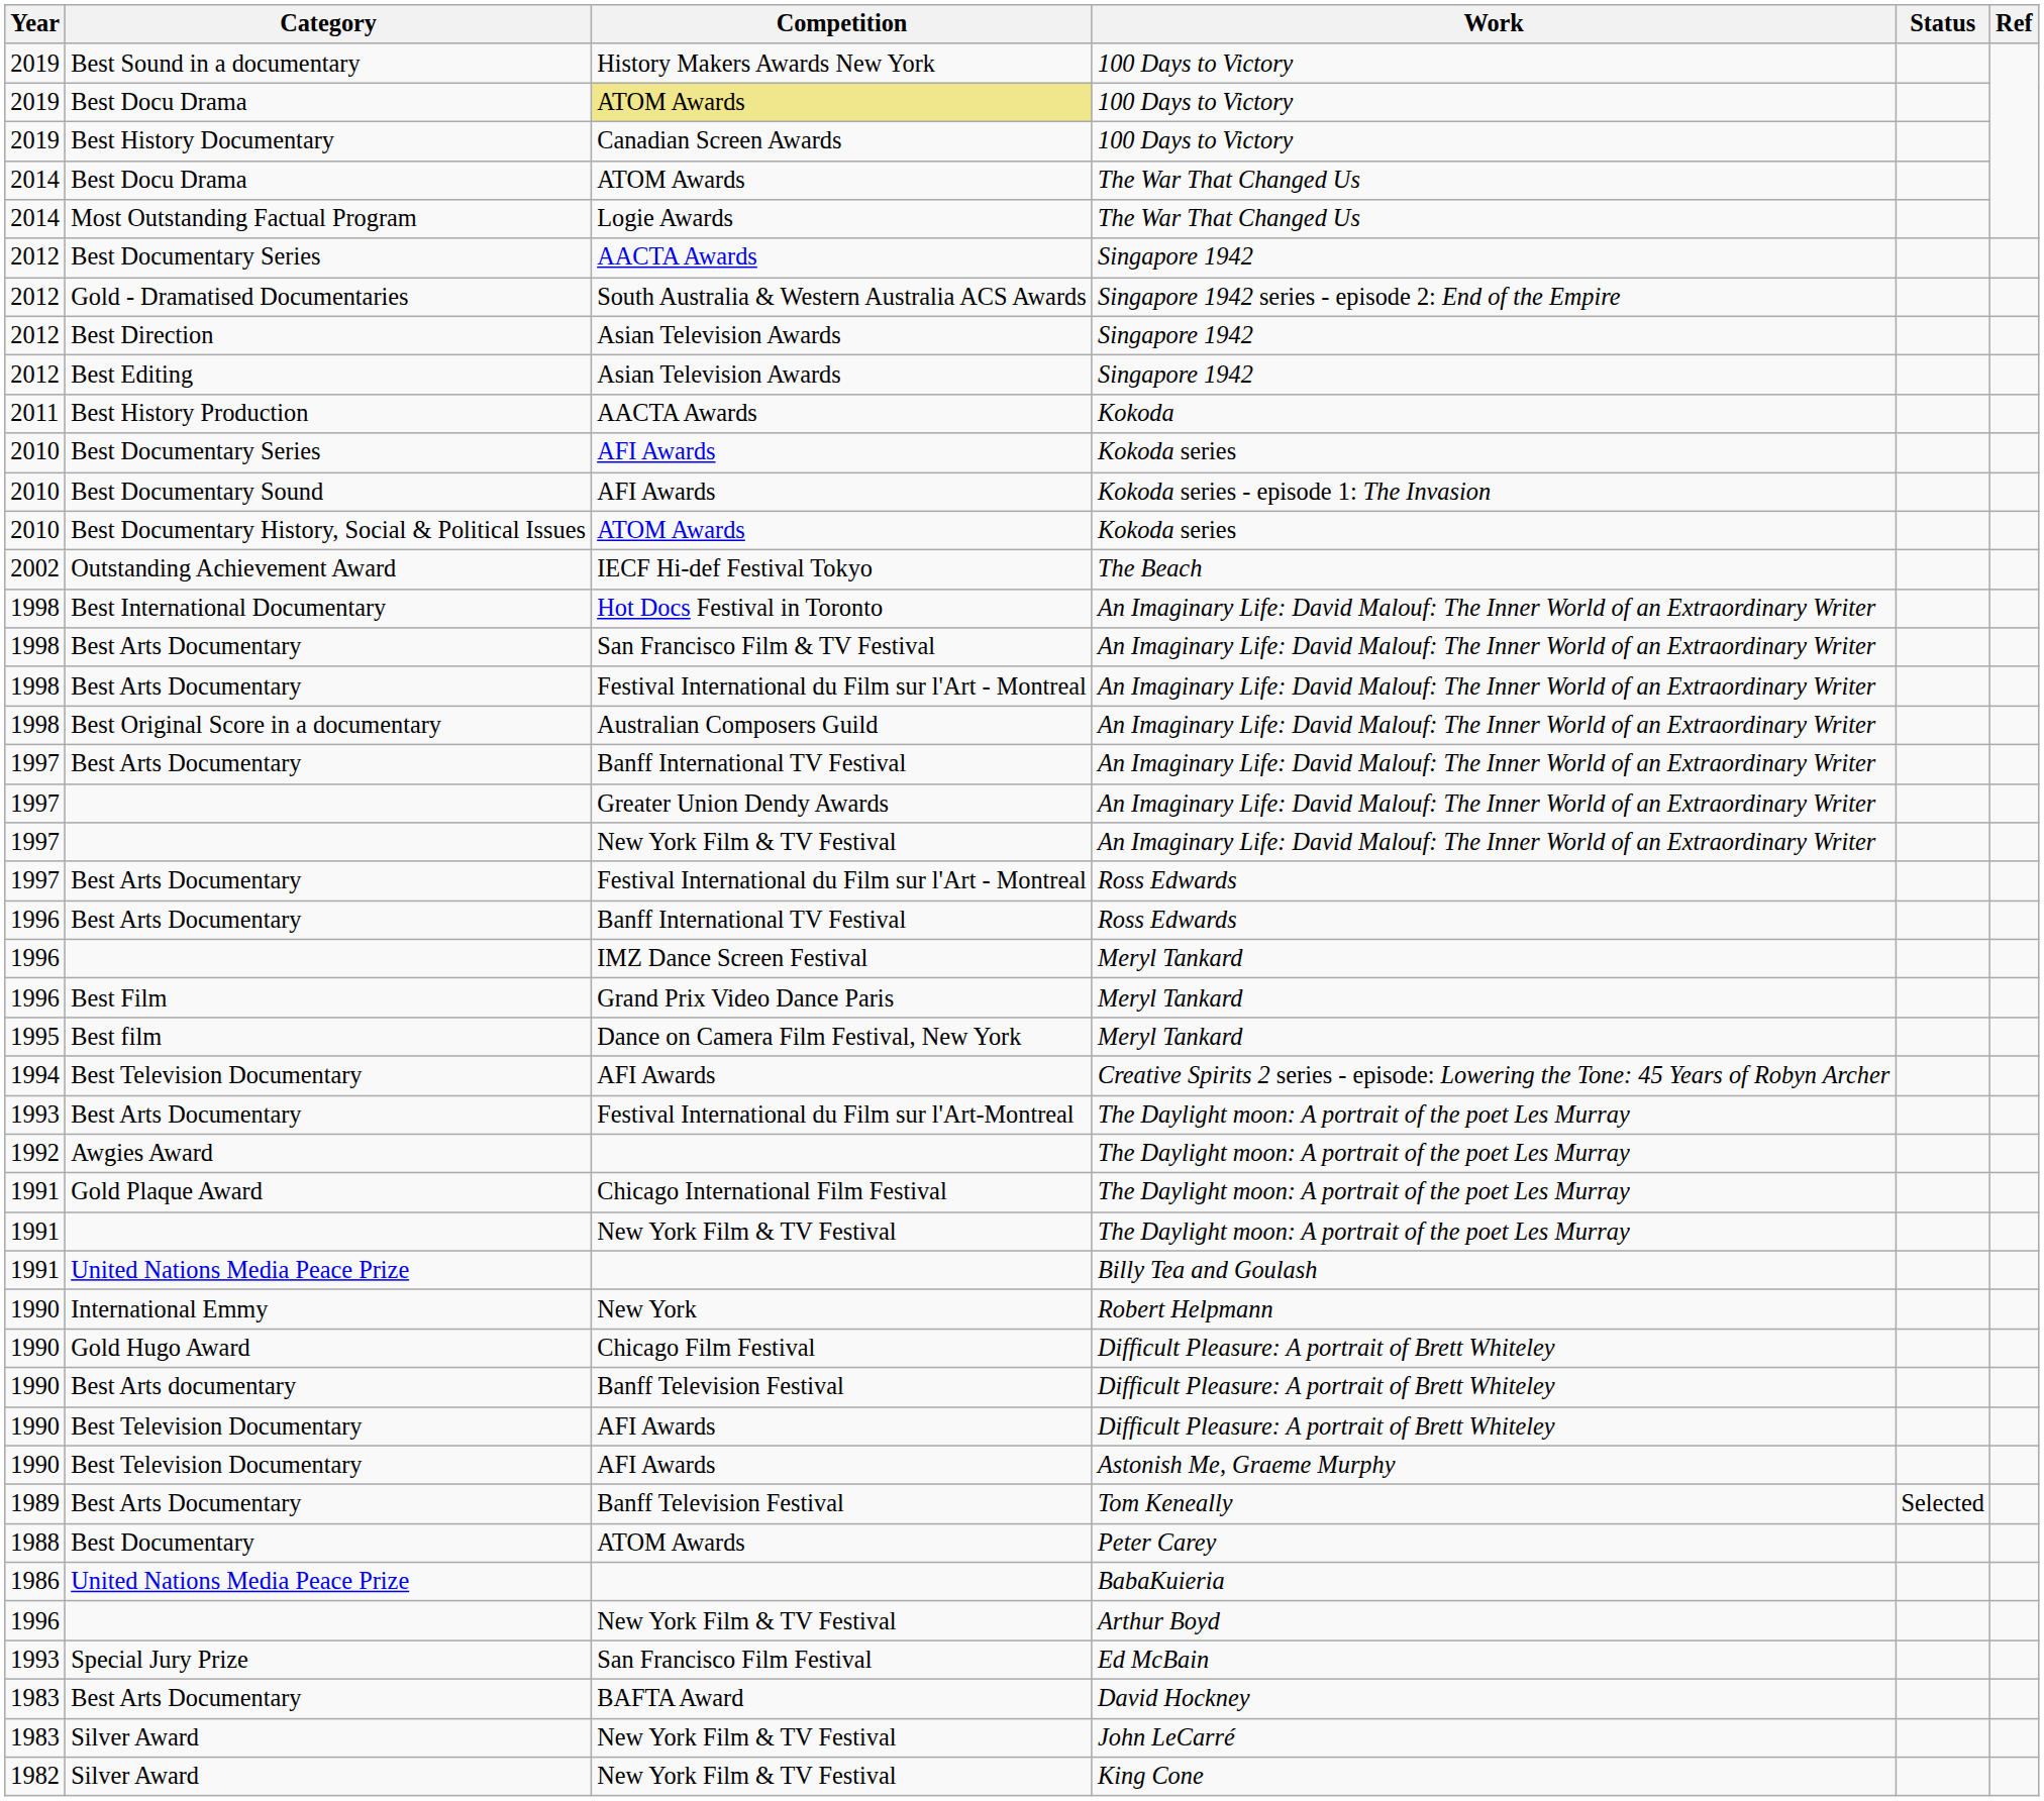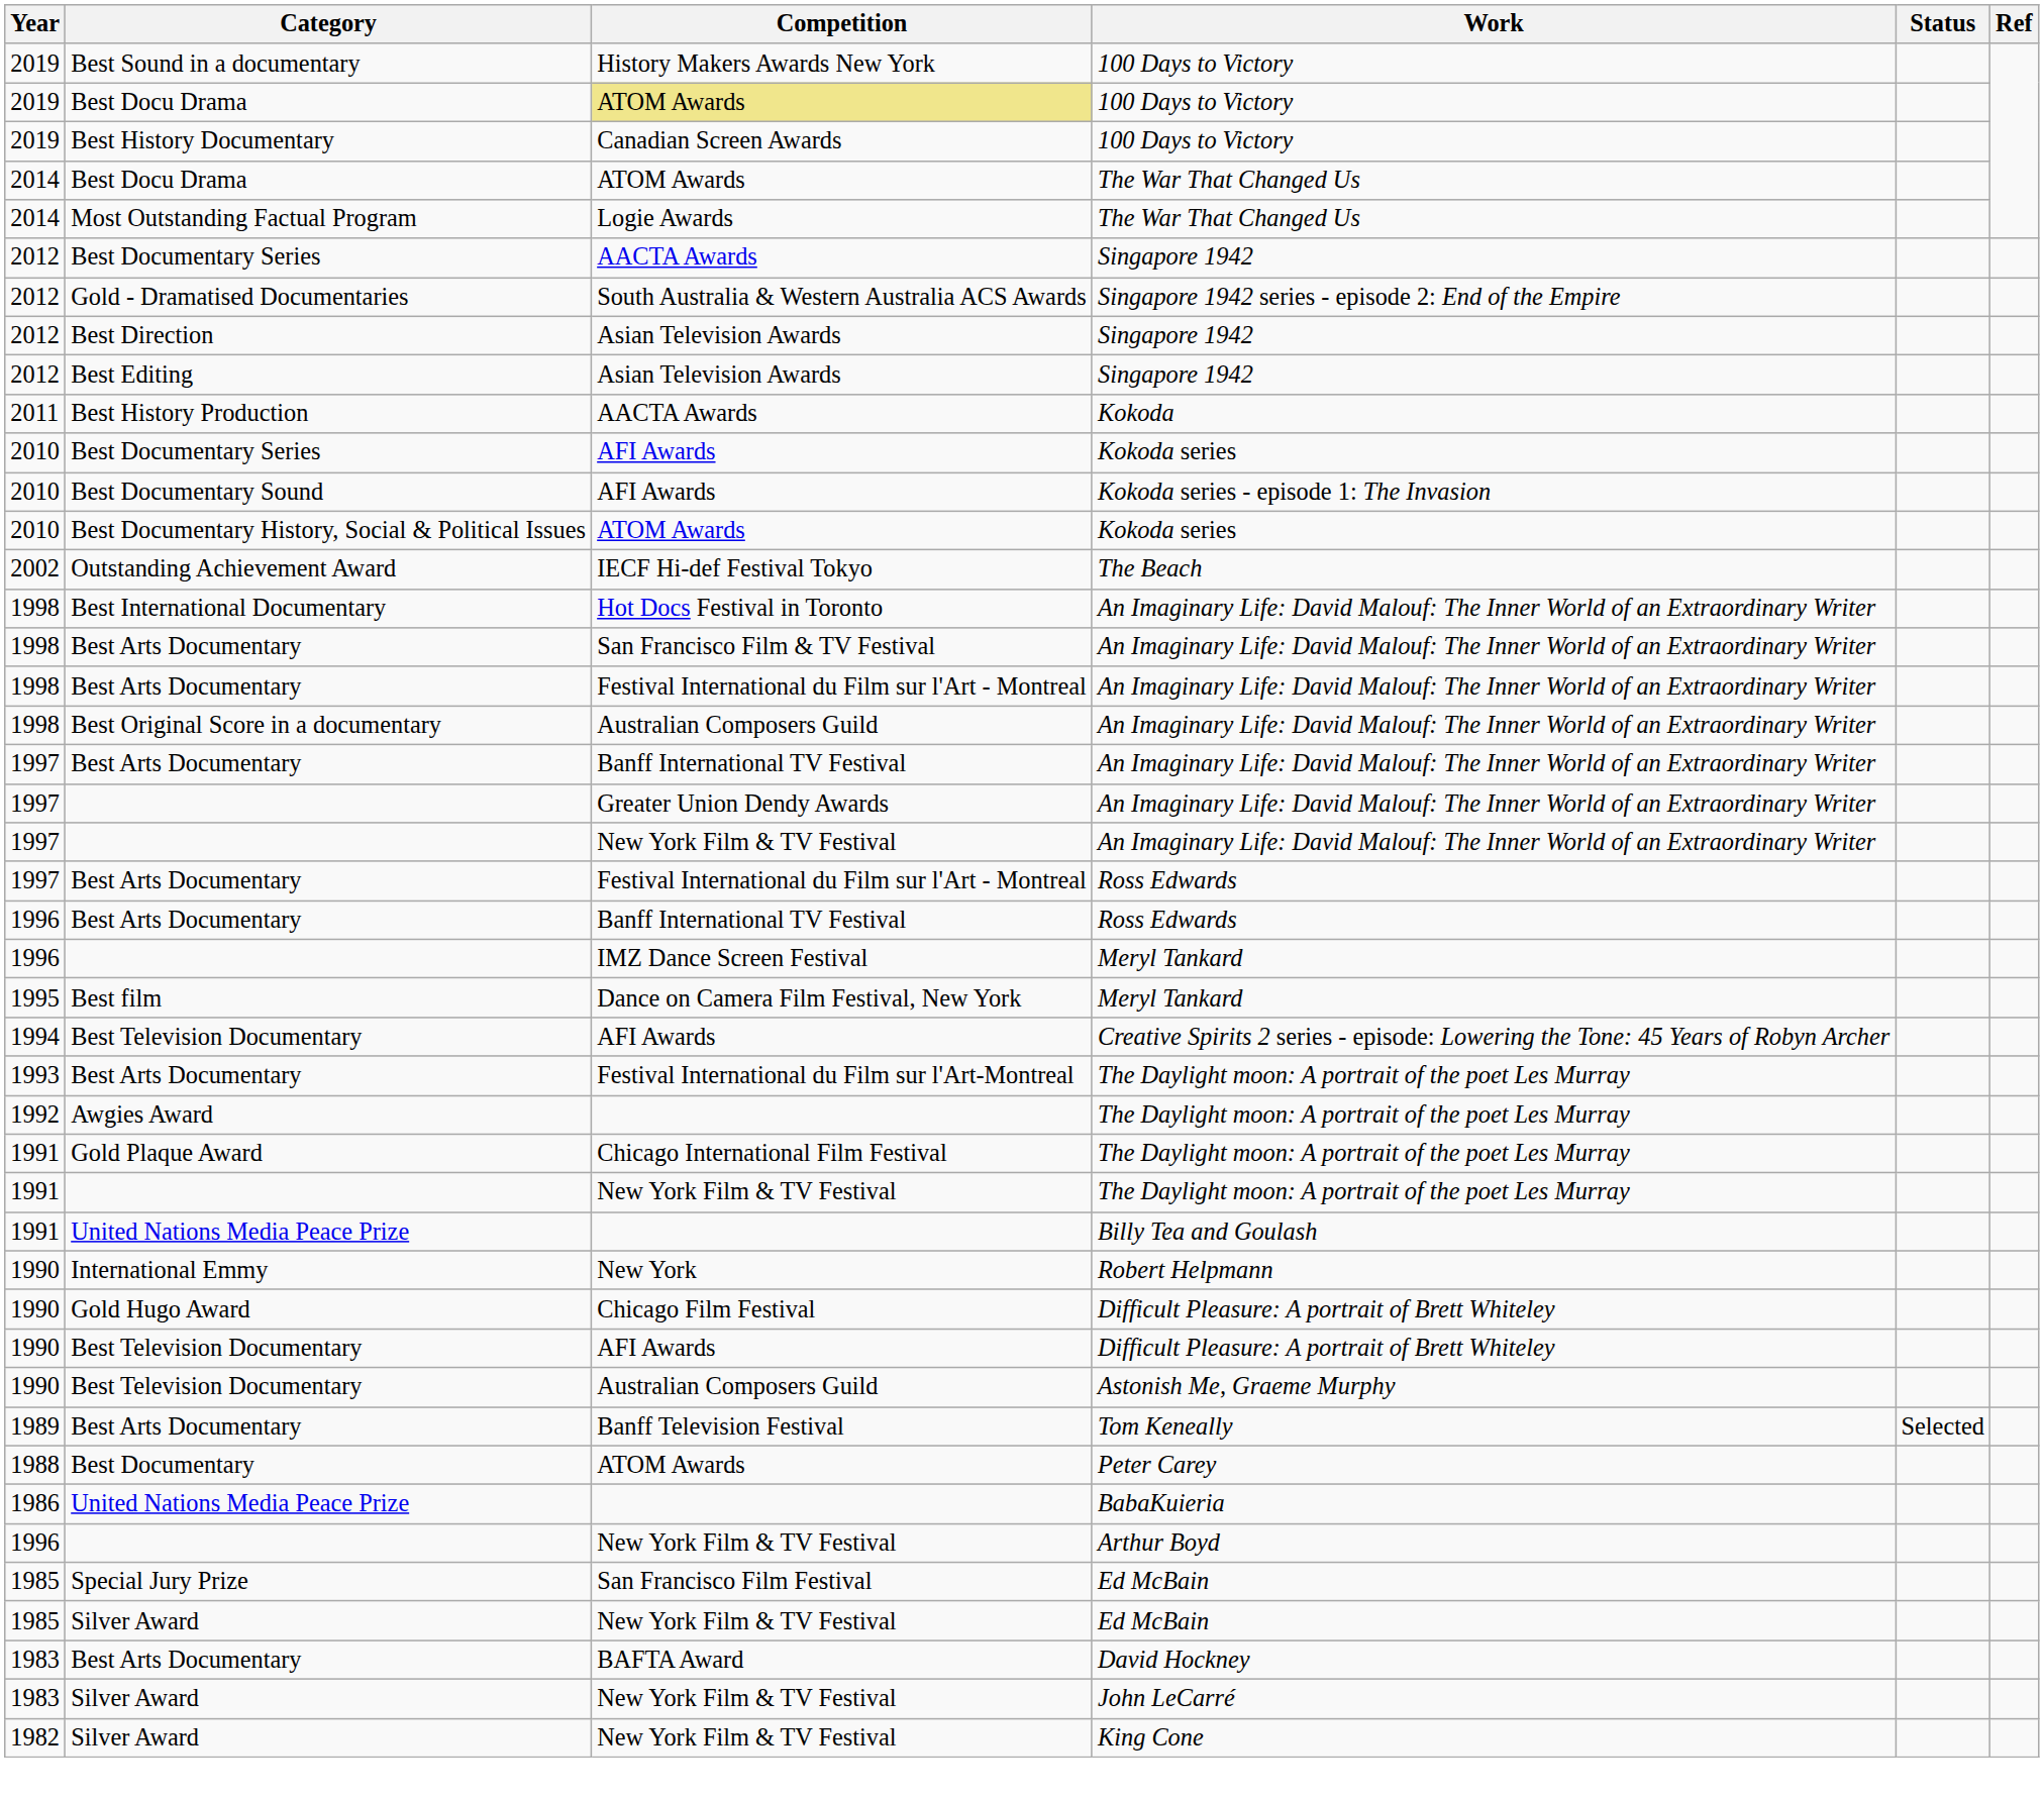 <table class="wikitable sortable">
 <tr>
 <th>Year</th>
 <th>Category</th>
 <th>Competition</th>
 <th>Work</th>
 <th>Status</th>
 <th>Ref</th>
 </tr>
 <tr>
 <td>2019</td>
 <td>Best Sound in a documentary</td>
 <td>History Makers Awards New York</td>
 <td><em>100 Days to Victory</em></td>
 <td></td>
 </tr>
 <tr>
 <td>2019</td>
 <td>Best Docu Drama</td>
 <td style="background: khaki;">ATOM Awards</td>
 <td><em>100 Days to Victory</em></td>
 <td></td>
 </tr>
 <tr>
 <td>2019</td>
 <td>Best History Documentary</td>
 <td>Canadian Screen Awards</td>
 <td><em>100 Days to Victory</em></td>
 <td></td>
 </tr>
 <tr>
 <td>2014</td>
 <td>Best Docu Drama</td>
 <td>ATOM Awards</td>
 <td><em>The War That Changed Us</em></td>
 <td></td>
 </tr>
 <tr>
 <td>2014</td>
 <td>Most Outstanding Factual Program</td>
 <td>Logie Awards</td>
 <td><em>The War That Changed Us</em></td>
 <td></td>
 </tr>
 <tr>
 <td>2012</td>
 <td>Best Documentary Series</td>
 <td><a href='#'>AACTA Awards</a></td>
 <td><em>Singapore 1942</em></td>
 <td></td>
 <td></td>
 </tr>
 <tr>
 <td>2012</td>
 <td>Gold - Dramatised Documentaries</td>
 <td>South Australia & Western Australia ACS Awards</td>
 <td><em>Singapore 1942</em> series - episode 2: <em>End of the Empire</em></td>
 <td></td>
 <td></td>
 </tr>
 <tr>
 <td>2012</td>
 <td>Best Direction</td>
 <td>Asian Television Awards</td>
 <td><em>Singapore 1942</em></td>
 <td></td>
 <td></td>
 </tr>
 <tr>
 <td>2012</td>
 <td>Best Editing</td>
 <td>Asian Television Awards</td>
 <td><em>Singapore 1942</em></td>
 <td></td>
 <td></td>
 </tr>
 <tr>
 <td>2011</td>
 <td>Best History Production</td>
 <td>AACTA Awards</td>
 <td><em>Kokoda</em></td>
 <td></td>
 <td></td>
 </tr>
 <tr>
 <td>2010</td>
 <td>Best Documentary Series</td>
 <td><a href='#'>AFI Awards</a></td>
 <td><em>Kokoda</em> series</td>
 <td></td>
 <td></td>
 </tr>
 <tr>
 <td>2010</td>
 <td>Best Documentary Sound</td>
 <td>AFI Awards</td>
 <td><em>Kokoda</em> series - episode 1: <em>The Invasion</em></td>
 <td></td>
 <td></td>
 </tr>
 <tr>
 <td>2010</td>
 <td>Best Documentary History, Social & Political Issues</td>
 <td><a href='#'>ATOM Awards</a></td>
 <td><em>Kokoda</em> series</td>
 <td></td>
 <td></td>
 </tr>
 <tr>
 <td>2002</td>
 <td>Outstanding Achievement Award</td>
 <td>IECF Hi-def Festival Tokyo</td>
 <td><em>The Beach</em></td>
 <td></td>
 <td></td>
 </tr>
 <tr>
 <td>1998</td>
 <td>Best International Documentary</td>
 <td><a href='#'>Hot Docs</a> Festival in Toronto</td>
 <td><em>An Imaginary Life: David Malouf: The Inner World of an Extraordinary Writer</em></td>
 <td></td>
 <td></td>
 </tr>
 <tr>
 <td>1998</td>
 <td>Best Arts Documentary</td>
 <td>San Francisco Film & TV Festival</td>
 <td><em>An Imaginary Life: David Malouf: The Inner World of an Extraordinary Writer</em></td>
 <td></td>
 <td></td>
 </tr>
 <tr>
 <td>1998</td>
 <td>Best Arts Documentary</td>
 <td>Festival International du Film sur l'Art - Montreal</td>
 <td><em>An Imaginary Life: David Malouf: The Inner World of an Extraordinary Writer</em></td>
 <td></td>
 <td></td>
 </tr>
 <tr>
 <td>1998</td>
 <td>Best Original Score in a documentary</td>
 <td>Australian Composers Guild</td>
 <td><em>An Imaginary Life: David Malouf: The Inner World of an Extraordinary Writer</em></td>
 <td></td>
 <td></td>
 </tr>
 <tr>
 <td>1997</td>
 <td>Best Arts Documentary</td>
 <td>Banff International TV Festival</td>
 <td><em>An Imaginary Life: David Malouf: The Inner World of an Extraordinary Writer</em></td>
 <td></td>
 <td></td>
 </tr>
 <tr>
 <td>1997</td>
 <td></td>
 <td>Greater Union Dendy Awards</td>
 <td><em>An Imaginary Life: David Malouf: The Inner World of an Extraordinary Writer</em></td>
 <td></td>
 <td></td>
 </tr>
 <tr>
 <td>1997</td>
 <td></td>
 <td>New York Film & TV Festival</td>
 <td><em>An Imaginary Life: David Malouf: The Inner World of an Extraordinary Writer</em></td>
 <td></td>
 <td></td>
 </tr>
 <tr>
 <td>1997</td>
 <td>Best Arts Documentary</td>
 <td>Festival International du Film sur l'Art - Montreal</td>
 <td><em>Ross Edwards</em></td>
 <td></td>
 <td></td>
 </tr>
 <tr>
 <td>1996</td>
 <td>Best Arts Documentary</td>
 <td>Banff International TV Festival</td>
 <td><em>Ross Edwards</em></td>
 <td></td>
 <td></td>
 </tr>
 <tr>
 <td>1996</td>
 <td></td>
 <td>IMZ Dance Screen Festival</td>
 <td><em>Meryl Tankard</em></td>
 <td></td>
 <td></td>
 </tr>
 <tr>
-<td>1996</td>
-<td>Best Film</td>
-<td>Grand Prix Video Dance Paris</td>
-<td><em>Meryl Tankard</em></td>
-<td></td>
-<td></td>
-</tr>
-<tr>
 <td>1995</td>
 <td>Best film</td>
 <td>Dance on Camera Film Festival, New York</td>
 <td><em>Meryl Tankard</em></td>
 <td></td>
 <td></td>
 </tr>
 <tr>
 <td>1994</td>
 <td>Best Television Documentary</td>
 <td>AFI Awards</td>
 <td><em>Creative Spirits 2</em> series - episode: <em>Lowering the Tone: 45 Years of Robyn Archer</em></td>
 <td></td>
 <td></td>
 </tr>
 <tr>
 <td>1993</td>
 <td>Best Arts Documentary</td>
 <td>Festival International du Film sur l'Art-Montreal</td>
 <td><em>The Daylight moon: A portrait of the poet Les Murray</em></td>
 <td></td>
 <td></td>
 </tr>
 <tr>
 <td>1992</td>
 <td>Awgies Award</td>
 <td></td>
 <td><em>The Daylight moon: A portrait of the poet Les Murray</em></td>
 <td></td>
 <td></td>
 </tr>
 <tr>
 <td>1991</td>
 <td>Gold Plaque Award</td>
 <td>Chicago International Film Festival</td>
 <td><em>The Daylight moon: A portrait of the poet Les Murray</em></td>
 <td></td>
 <td></td>
 </tr>
 <tr>
 <td>1991</td>
 <td></td>
 <td>New York Film & TV Festival</td>
 <td><em>The Daylight moon: A portrait of the poet Les Murray</em></td>
 <td></td>
 <td></td>
 </tr>
 <tr>
 <td>1991</td>
 <td><a href='#'>United Nations Media Peace Prize</a></td>
 <td></td>
 <td><em>Billy Tea and Goulash</em></td>
 <td></td>
 <td></td>
 </tr>
 <tr>
 <td>1990</td>
 <td>International Emmy</td>
 <td>New York</td>
 <td><em>Robert Helpmann</em></td>
 <td></td>
 <td></td>
 </tr>
 <tr>
 <td>1990</td>
 <td>Gold Hugo Award</td>
 <td>Chicago Film Festival</td>
 <td><em>Difficult Pleasure: A portrait of Brett Whiteley</em></td>
 <td></td>
 <td></td>
 </tr>
 <tr>
 <td>1990</td>
-<td>Best Arts documentary</td>
-<td>Banff Television Festival</td>
-<td><em>Difficult Pleasure: A portrait of Brett Whiteley</em></td>
-<td></td>
-<td></td>
-</tr>
-<tr>
-<td>1990</td>
 <td>Best Television Documentary</td>
 <td>AFI Awards</td>
 <td><em>Difficult Pleasure: A portrait of Brett Whiteley</em></td>
 <td></td>
 <td></td>
 </tr>
 <tr>
 <td>1990</td>
 <td>Best Television Documentary</td>
-<td>AFI Awards</td>
+<td>Australian Composers Guild</td>
 <td><em>Astonish Me, Graeme Murphy</em></td>
 <td></td>
 <td></td>
 </tr>
 <tr>
 <td>1989</td>
 <td>Best Arts Documentary</td>
 <td>Banff Television Festival</td>
 <td><em>Tom Keneally</em></td>
 <td>Selected</td>
 <td></td>
 </tr>
 <tr>
 <td>1988</td>
 <td>Best Documentary</td>
 <td>ATOM Awards</td>
 <td><em>Peter Carey</em></td>
 <td></td>
 <td></td>
 </tr>
 <tr>
 <td>1986</td>
 <td><a href='#'>United Nations Media Peace Prize</a></td>
 <td></td>
 <td><em>BabaKuieria</em></td>
 <td></td>
 <td></td>
 </tr>
 <tr>
 <td>1996</td>
 <td></td>
 <td>New York Film & TV Festival</td>
 <td><em>Arthur Boyd</em></td>
 <td></td>
 <td></td>
 </tr>
 <tr>
-<td>1993</td>
+<td>1985</td>
 <td>Special Jury Prize</td>
 <td>San Francisco Film Festival</td>
+<td><em>Ed McBain</em></td>
+<td></td>
+<td></td>
+</tr>
+<tr>
+<td>1985</td>
+<td>Silver Award</td>
+<td>New York Film & TV Festival</td>
 <td><em>Ed McBain</em></td>
 <td></td>
 <td></td>
 </tr>
 <tr>
 <td>1983</td>
 <td>Best Arts Documentary</td>
 <td>BAFTA Award</td>
 <td><em>David Hockney</em></td>
 <td></td>
 <td></td>
 </tr>
 <tr>
 <td>1983</td>
 <td>Silver Award</td>
 <td>New York Film & TV Festival</td>
 <td><em>John LeCarré</em></td>
 <td></td>
 <td></td>
 </tr>
 <tr>
 <td>1982</td>
 <td>Silver Award</td>
 <td>New York Film & TV Festival</td>
 <td><em>King Cone</em></td>
 <td></td>
 </tr>
 </table>
